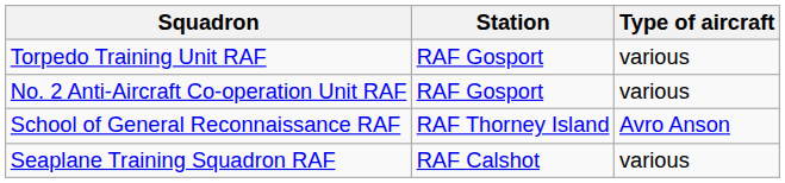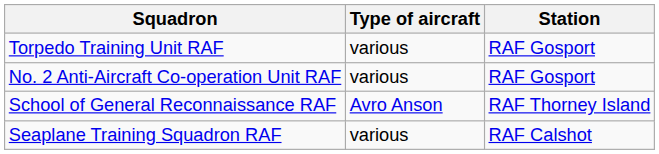 <table class="wikitable">
 <tr>
 <th>Squadron</th>
+<th>Type of aircraft</th>
 <th>Station</th>
-<th>Type of aircraft</th>
 </tr>
 <tr>
 <td><a href='#'>Torpedo Training Unit RAF</a></td>
+<td>various</td>
 <td><a href='#'>RAF Gosport</a></td>
-<td>various</td>
 </tr>
 <tr>
 <td><a href='#'>No. 2 Anti-Aircraft Co-operation Unit RAF</a></td>
+<td>various</td>
 <td><a href='#'>RAF Gosport</a></td>
-<td>various</td>
 </tr>
 <tr>
 <td><a href='#'>School of General Reconnaissance RAF</a></td>
+<td><a href='#'>Avro Anson</a></td>
 <td><a href='#'>RAF Thorney Island</a></td>
-<td><a href='#'>Avro Anson</a></td>
 </tr>
 <tr>
 <td><a href='#'>Seaplane Training Squadron RAF</a></td>
+<td>various</td>
 <td><a href='#'>RAF Calshot</a></td>
-<td>various</td>
 </tr>
 </table>
